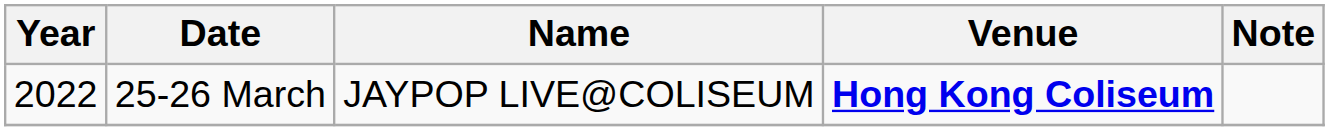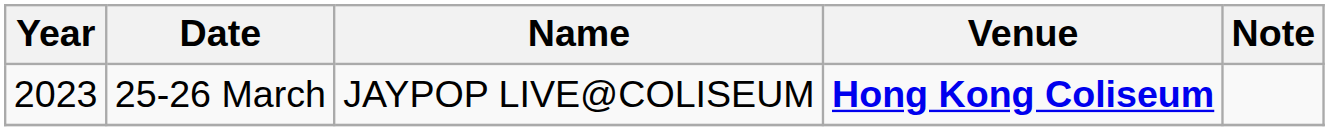 <table class="wikitable plainrowheaders">
 <tr>
 <th scope="col">Year</th>
 <th scope="col">Date</th>
 <th scope="col">Name</th>
 <th scope="col">Venue</th>
 <th scope="col">Note</th>
 </tr>
 <tr>
-<td rowspan="1">2022</td>
+<td rowspan="1">2023</td>
 <td>25-26 March</td>
 <td>JAYPOP LIVE@COLISEUM</td>
 <td><strong><a href='#'>Hong Kong Coliseum</a></strong></td>
 <td></td>
 </tr>
 <tr>
 </tr>
 </table>
